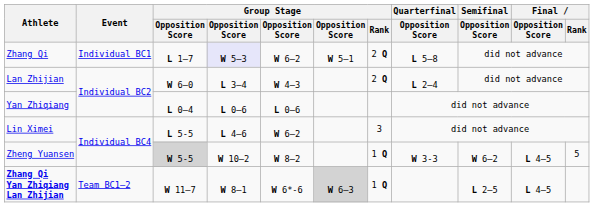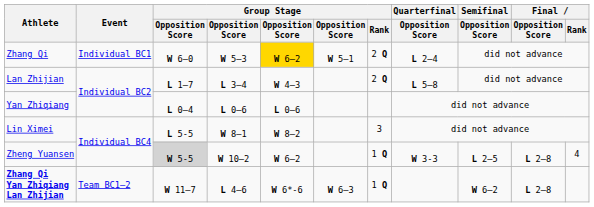 <table class="wikitable" style="font-size:90%; text-align:center">
 <tr>
 <th rowspan="2">Athlete</th>
 <th rowspan="2">Event</th>
 <th colspan="5">Group Stage</th>
 <th>Quarterfinal</th>
 <th>Semifinal</th>
 <th colspan="2">Final / </th>
 </tr>
 <tr style="font-size:95%">
 <th>Opposition<br>Score</th>
 <th>Opposition<br>Score</th>
 <th>Opposition<br>Score</th>
 <th>Opposition<br>Score</th>
 <th>Rank</th>
 <th>Opposition<br>Score</th>
 <th>Opposition<br>Score</th>
 <th>Opposition<br>Score</th>
 <th>Rank</th>
 </tr>
 <tr>
 <td align="left"><a href='#'>Zhang Qi</a></td>
 <td align="left"><a href='#'>Individual BC1</a></td>
-<td><br><strong>L</strong> 1–7</td>
-<td style="background: lavender;"><br><strong>W</strong> 5–3</td>
-<td><br><strong>W</strong> 6–2</td>
+<td><br><strong>W</strong> 6–0</td>
+<td><br><strong>W</strong> 5–3</td>
+<td style="background: gold;"><br><strong>W</strong> 6–2</td>
 <td><br><strong>W</strong> 5–1</td>
 <td>2 <strong>Q</strong></td>
-<td><br><strong>L</strong> 5–8</td>
+<td><br><strong>L</strong> 2–4</td>
 <td colspan=3>did not advance</td>
 </tr>
 <tr>
 <td align="left"><a href='#'>Lan Zhijian</a></td>
 <td align="left" rowspan=2><a href='#'>Individual BC2</a></td>
-<td><br><strong>W</strong> 6–0</td>
+<td><br><strong>L</strong> 1–7</td>
 <td><br><strong>L</strong> 3–4</td>
 <td><br><strong>W</strong> 4–3</td>
 <td></td>
 <td>2 <strong>Q</strong></td>
-<td><br><strong>L</strong> 2–4</td>
+<td><br><strong>L</strong> 5–8</td>
 <td colspan=3>did not advance</td>
 </tr>
 <tr>
 <td align="left"><a href='#'>Yan Zhiqiang</a></td>
 <td><br><strong>L</strong> 0–4</td>
 <td><br><strong>L</strong> 0–6</td>
 <td><br><strong>L</strong> 0–6</td>
 <td></td>
 <td></td>
 <td colspan=4>did not advance</td>
 </tr>
 <tr>
 <td align="left"><a href='#'>Lin Ximei</a></td>
 <td align="left" rowspan=2><a href='#'>Individual BC4</a></td>
 <td><br><strong>L</strong> 5-5</td>
-<td><br><strong>L</strong> 4–6</td>
-<td><br><strong>W</strong> 6–2</td>
+<td><br><strong>W</strong> 8–1</td>
+<td><br><strong>W</strong> 8–2</td>
 <td></td>
 <td>3</td>
 <td colspan=4>did not advance</td>
 </tr>
 <tr>
 <td align="left"><a href='#'>Zheng Yuansen</a></td>
 <td style="background: lightgrey;"><br><strong>W</strong> 5-5</td>
 <td><br><strong>W</strong> 10–2</td>
-<td><br><strong>W</strong> 8–2</td>
+<td><br><strong>W</strong> 6–2</td>
 <td></td>
 <td>1 <strong>Q</strong></td>
 <td><br><strong>W</strong> 3-3</td>
-<td><br><strong>W</strong> 6–2</td>
-<td><br><strong>L</strong> 4–5</td>
-<td>5</td>
+<td><br><strong>L</strong> 2–5</td>
+<td><br><strong>L</strong> 2–8</td>
+<td>4</td>
 </tr>
 <tr>
 <td align="left"><strong><a href='#'>Zhang Qi</a><br><a href='#'>Yan Zhiqiang</a><br><a href='#'>Lan Zhijian</a></strong></td>
 <td align="left" rowspan=2><a href='#'>Team BC1–2</a></td>
 <td><br><strong>W</strong> 11–7</td>
-<td><br><strong>W</strong> 8–1</td>
+<td><br><strong>L</strong> 4–6</td>
 <td><br><strong>W</strong> 6*-6</td>
-<td style="background: lightgrey;"><br><strong>W</strong> 6–3</td>
+<td><br><strong>W</strong> 6–3</td>
 <td>1 <strong>Q</strong></td>
 <td></td>
-<td><br><strong>L</strong> 2–5</td>
-<td><br><strong>L</strong> 4–5</td>
+<td><br><strong>W</strong> 6–2</td>
+<td><br><strong>L</strong> 2–8</td>
 <td></td>
 </tr>
 </table>
